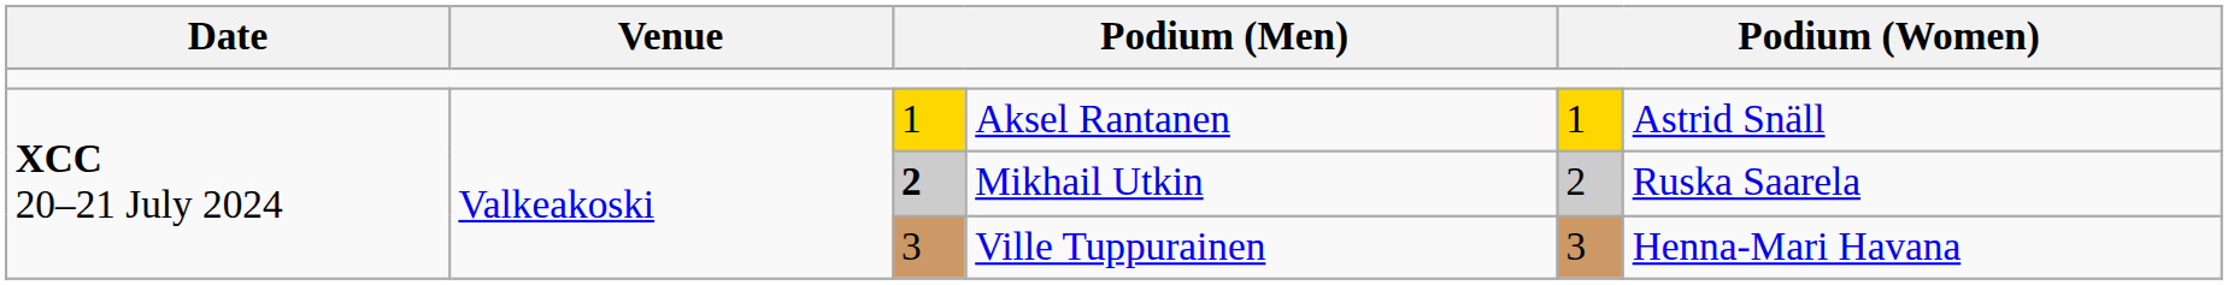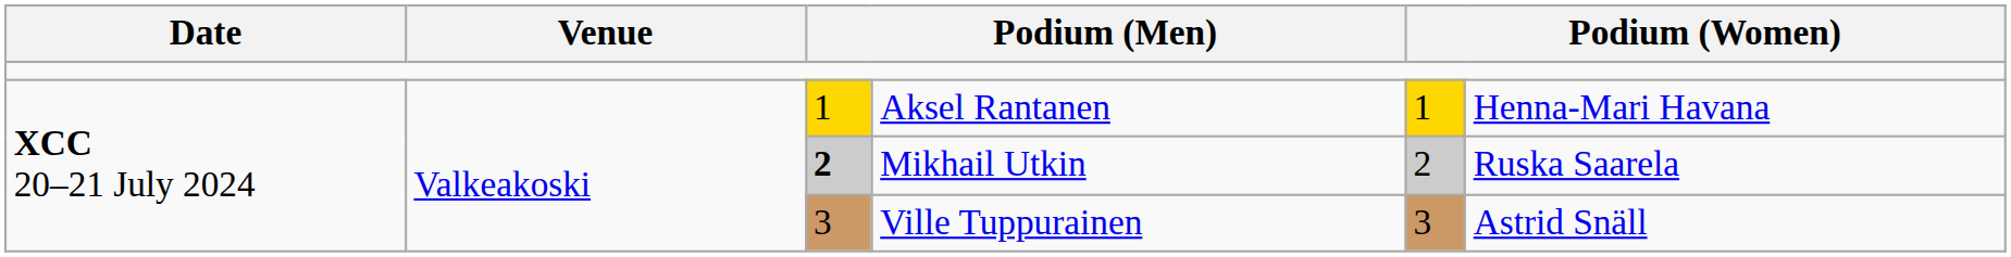 <table class="wikitable" width=70%>
 <tr>
 <th>Date</th>
 <th width=20%>Venue</th>
 <th colspan=2 width=30%>Podium (Men)</th>
 <th colspan=2 width=30%>Podium (Women)</th>
 </tr>
 <tr>
 <td colspan=6></td>
 </tr>
 <tr>
 <td rowspan=3><strong>XCC</strong> <br> 20–21 July 2024</td>
 <td rowspan=3><br><a href='#'>Valkeakoski</a></td>
 <td bgcolor=FFD700>1</td>
 <td><a href='#'>Aksel Rantanen</a></td>
 <td bgcolor=FFD700>1</td>
-<td><a href='#'>Astrid Snäll</a></td>
+<td><a href='#'>Henna-Mari Havana</a></td>
 </tr>
 <tr>
 <td bgcolor=CCCCCC><strong>2</strong></td>
 <td><a href='#'>Mikhail Utkin</a></td>
 <td bgcolor=CCCCCC>2</td>
 <td><a href='#'>Ruska Saarela</a></td>
 </tr>
 <tr>
 <td bgcolor=CC9966>3</td>
 <td><a href='#'>Ville Tuppurainen</a></td>
 <td bgcolor=CC9966>3</td>
-<td><a href='#'>Henna-Mari Havana</a></td>
+<td><a href='#'>Astrid Snäll</a></td>
 </tr>
 </table>
